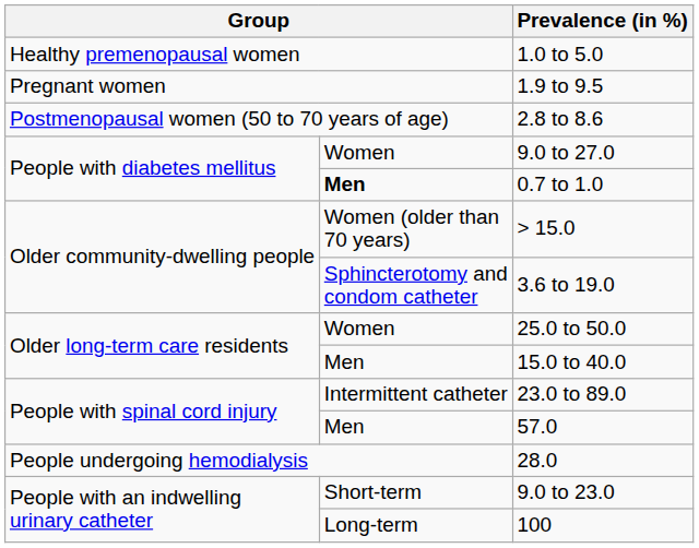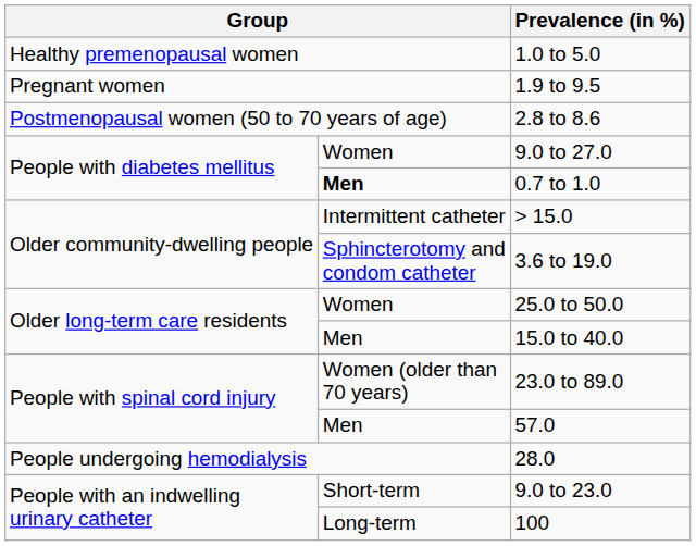 <table class="wikitable" align="center">
 <tr>
 <th colspan="2">Group</th>
 <th>Prevalence (in %)</th>
 </tr>
 <tr>
 <td colspan="2">Healthy <a href='#'>premenopausal</a> women</td>
 <td>1.0 to 5.0</td>
 </tr>
 <tr>
 <td colspan="2">Pregnant women</td>
 <td>1.9 to 9.5</td>
 </tr>
 <tr>
 <td colspan="2"><a href='#'>Postmenopausal</a> women (50 to 70 years of age)</td>
 <td>2.8 to 8.6</td>
 </tr>
 <tr>
 <td rowspan="2">People with <a href='#'>diabetes mellitus</a></td>
 <td>Women</td>
 <td>9.0 to 27.0</td>
 </tr>
 <tr>
 <td><strong>Men</strong></td>
 <td>0.7 to 1.0</td>
 </tr>
 <tr>
 <td rowspan="2">Older community-dwelling people</td>
-<td>Women (older than<br> 70 years)</td>
+<td>Intermittent catheter</td>
 <td>> 15.0</td>
 </tr>
 <tr>
 <td><a href='#'>Sphincterotomy</a> and<br> <a href='#'>condom catheter</a></td>
 <td>3.6 to 19.0</td>
 </tr>
 <tr>
 <td rowspan="2">Older <a href='#'>long-term care</a> residents</td>
 <td>Women</td>
 <td>25.0 to 50.0</td>
 </tr>
 <tr>
 <td>Men</td>
 <td>15.0 to 40.0</td>
 </tr>
 <tr>
 <td rowspan="2">People with <a href='#'>spinal cord injury</a></td>
-<td>Intermittent catheter</td>
+<td>Women (older than<br> 70 years)</td>
 <td>23.0 to 89.0</td>
 </tr>
 <tr>
 <td>Men</td>
 <td>57.0</td>
 </tr>
 <tr>
 <td colspan="2">People undergoing <a href='#'>hemodialysis</a></td>
 <td>28.0</td>
 </tr>
 <tr>
 <td rowspan="2">People with an indwelling<br> <a href='#'>urinary catheter</a></td>
 <td>Short-term</td>
 <td>9.0 to 23.0</td>
 </tr>
 <tr>
 <td>Long-term</td>
 <td>100</td>
 </tr>
 </table>
